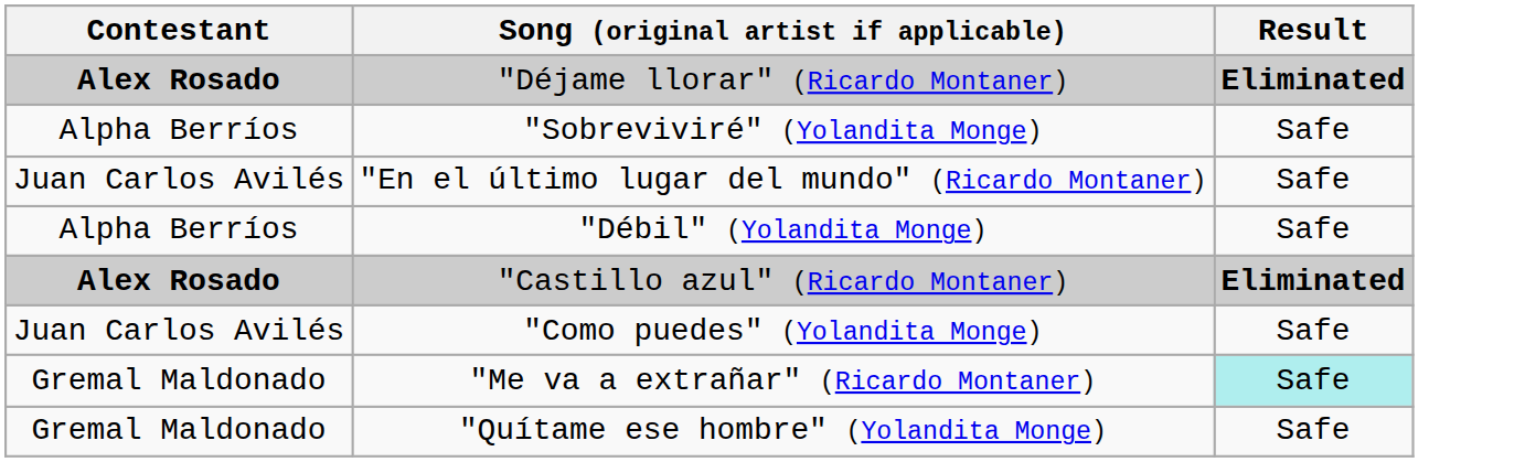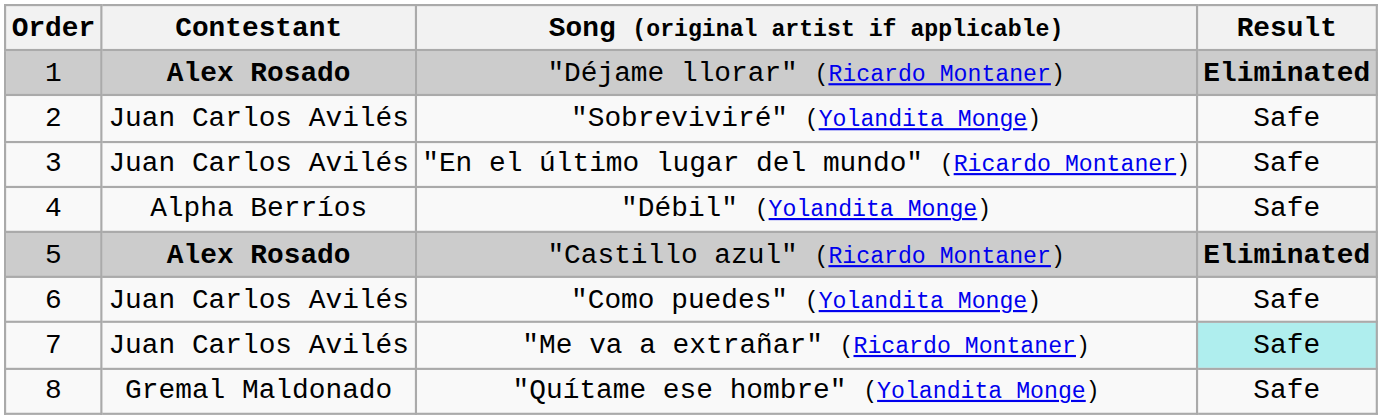 <table class="wikitable plainrowheaders" style="text-align:center;">
 <tr style="background:#f2f2f2;">
+<th scope="col">Order</th>
 <th scope="col">Contestant</th>
 <th scope="col">Song <small>(original artist if applicable)</small></th>
 <th scope="col">Result</th>
 </tr>
 <tr style="background:#ccc;">
+<td>1</td>
 <td scope="row"><strong>Alex Rosado</strong></td>
 <td>"Déjame llorar" <small>(<a href='#'>Ricardo Montaner</a>)</small></td>
 <td><strong>Eliminated</strong></td>
 </tr>
 <tr>
-<td scope="row">Alpha Berríos</td>
+<td>2</td>
+<td scope="row">Juan Carlos Avilés</td>
 <td>"Sobreviviré" <small>(<a href='#'>Yolandita Monge</a>)</small></td>
 <td>Safe</td>
 </tr>
 <tr>
+<td>3</td>
 <td scope="row">Juan Carlos Avilés</td>
 <td>"En el último lugar del mundo" <small>(<a href='#'>Ricardo Montaner</a>)</small></td>
 <td>Safe</td>
 </tr>
 <tr>
+<td>4</td>
 <td scope="row">Alpha Berríos</td>
 <td>"Débil" <small>(<a href='#'>Yolandita Monge</a>)</small></td>
 <td>Safe</td>
 </tr>
 <tr style="background:#ccc;">
+<td>5</td>
 <td scope="row"><strong>Alex Rosado</strong></td>
 <td>"Castillo azul" <small>(<a href='#'>Ricardo Montaner</a>)</small></td>
 <td><strong>Eliminated</strong></td>
 </tr>
 <tr>
+<td>6</td>
 <td scope="row">Juan Carlos Avilés</td>
 <td>"Como puedes" <small>(<a href='#'>Yolandita Monge</a>)</small></td>
 <td>Safe</td>
 </tr>
 <tr>
-<td scope="row">Gremal Maldonado</td>
+<td>7</td>
+<td scope="row">Juan Carlos Avilés</td>
 <td>"Me va a extrañar" <small>(<a href='#'>Ricardo Montaner</a>)</small></td>
 <td style="background: paleturquoise;">Safe</td>
 </tr>
 <tr>
+<td>8</td>
 <td scope="row">Gremal Maldonado</td>
 <td>"Quítame ese hombre" <small>(<a href='#'>Yolandita Monge</a>)</small></td>
 <td>Safe</td>
 </tr>
 </table>
